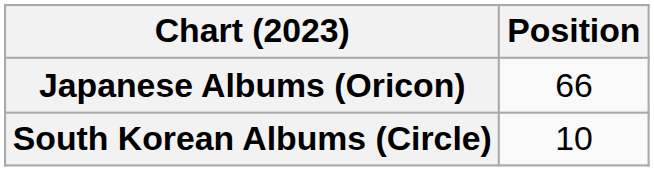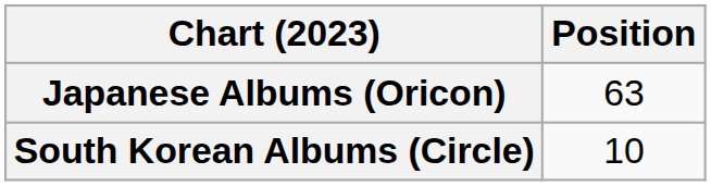 <table class="wikitable plainrowheaders sortable" style="text-align:center">
 <tr>
 <th scope="col">Chart (2023)</th>
 <th scope="col">Position</th>
 </tr>
 <tr>
 <th scope="row">Japanese Albums (Oricon)</th>
-<td>66</td>
+<td>63</td>
 </tr>
 <tr>
 <th scope="row">South Korean Albums (Circle)</th>
 <td>10</td>
 </tr>
 </table>
